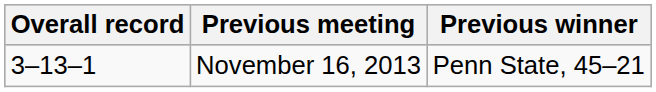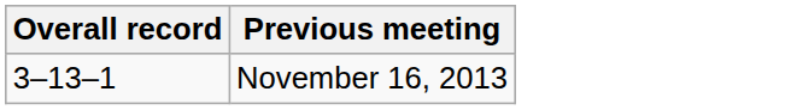 <table class="wikitable">
 <tr>
 <th>Overall record</th>
 <th>Previous meeting</th>
-<th>Previous winner</th>
 </tr>
 <tr>
 <td>3–13–1</td>
 <td>November 16, 2013</td>
-<td>Penn State, 45–21</td>
 </tr>
 </table>
